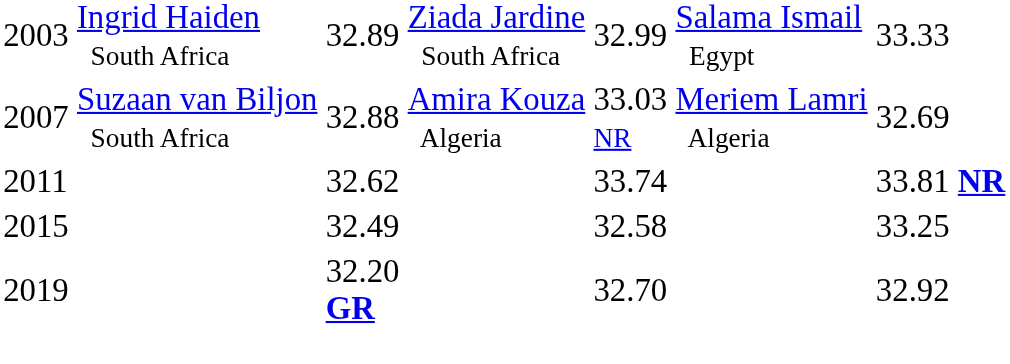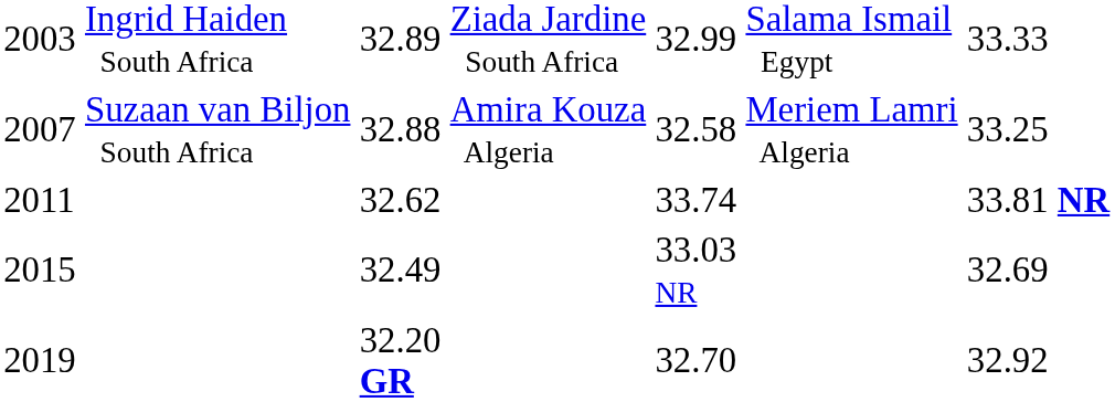 <table>
 <tr>
 <td>2003</td>
 <td><a href='#'>Ingrid Haiden</a> <small><br>    South Africa</small></td>
 <td>32.89</td>
 <td><a href='#'>Ziada Jardine</a> <small><br>    South Africa</small></td>
 <td>32.99</td>
 <td><a href='#'>Salama Ismail</a> <small><br>    Egypt</small></td>
 <td>33.33</td>
 </tr>
 <tr>
 <td>2007</td>
 <td><a href='#'>Suzaan van Biljon</a> <small><br>   South Africa</small></td>
 <td>32.88</td>
 <td><a href='#'>Amira Kouza</a> <small><br>   Algeria</small></td>
-<td>33.03 <br><small><a href='#'>NR</a></small></td>
+<td>32.58</td>
 <td><a href='#'>Meriem Lamri</a> <small><br>   Algeria</small></td>
-<td>32.69</td>
+<td>33.25</td>
 </tr>
 <tr>
 <td>2011</td>
 <td></td>
 <td>32.62</td>
 <td></td>
 <td>33.74</td>
 <td></td>
 <td>33.81 <strong><a href='#'>NR</a></strong></td>
 </tr>
 <tr>
 <td>2015</td>
 <td></td>
 <td>32.49</td>
 <td></td>
-<td>32.58</td>
+<td>33.03 <br><small><a href='#'>NR</a></small></td>
 <td></td>
-<td>33.25</td>
+<td>32.69</td>
 </tr>
 <tr>
 <td>2019</td>
 <td></td>
 <td>32.20<br><strong><a href='#'>GR</a></strong></td>
 <td></td>
 <td>32.70</td>
 <td></td>
 <td>32.92</td>
 </tr>
 </table>
